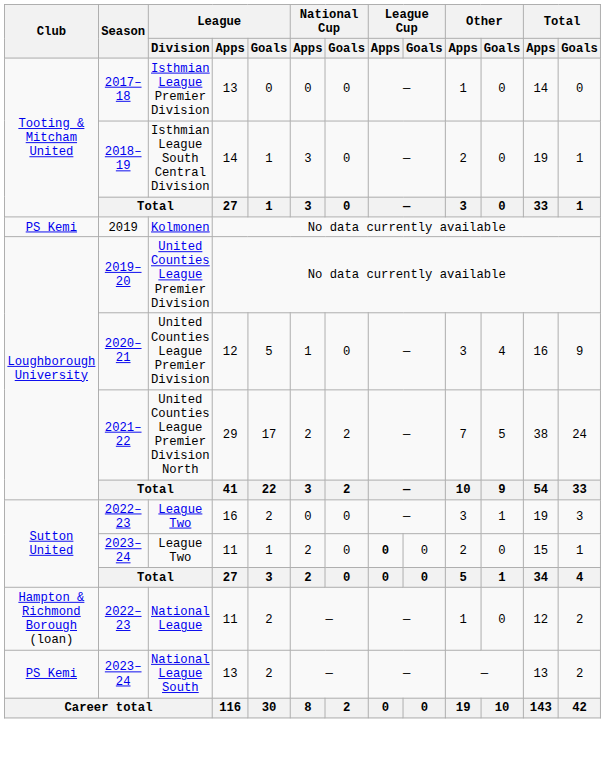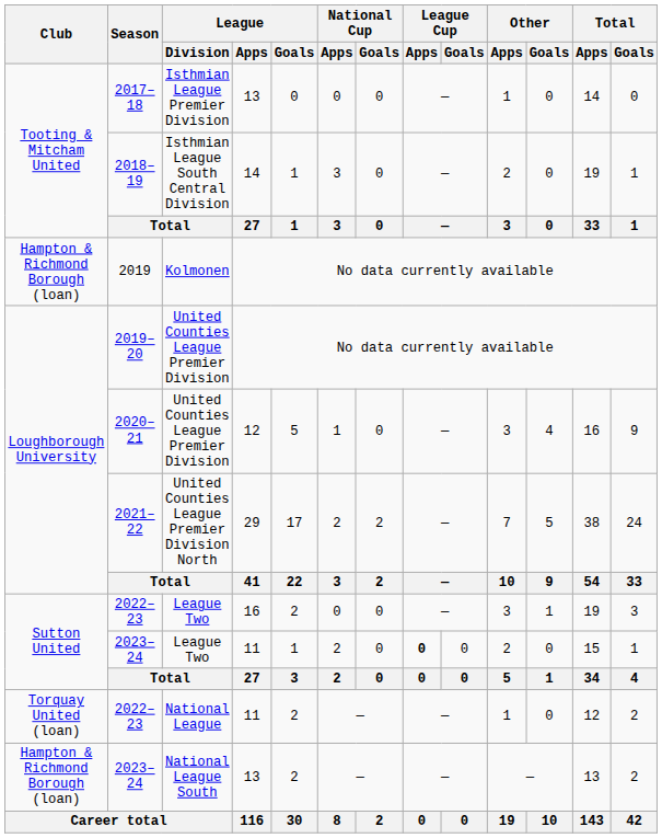 <table class="wikitable" style="text-align:center">
 <tr>
 <th rowspan="2">Club</th>
 <th rowspan="2">Season</th>
 <th colspan="3">League</th>
 <th colspan="2">National Cup</th>
 <th colspan="2">League Cup</th>
 <th colspan="2">Other</th>
 <th colspan="2">Total</th>
 </tr>
 <tr>
 <th>Division</th>
 <th>Apps</th>
 <th>Goals</th>
 <th>Apps</th>
 <th>Goals</th>
 <th>Apps</th>
 <th>Goals</th>
 <th>Apps</th>
 <th>Goals</th>
 <th>Apps</th>
 <th>Goals</th>
 </tr>
 <tr>
 <td rowspan="3"><a href='#'>Tooting & Mitcham United</a></td>
 <td><a href='#'>2017–18</a></td>
 <td><a href='#'>Isthmian League</a> Premier Division</td>
 <td>13</td>
 <td>0</td>
 <td>0</td>
 <td>0</td>
 <td colspan="2">—</td>
 <td>1</td>
 <td>0</td>
 <td>14</td>
 <td>0</td>
 </tr>
 <tr>
 <td><a href='#'>2018–19</a></td>
 <td>Isthmian League South Central Division</td>
 <td>14</td>
 <td>1</td>
 <td>3</td>
 <td>0</td>
 <td colspan="2">—</td>
 <td>2</td>
 <td>0</td>
 <td>19</td>
 <td>1</td>
 </tr>
 <tr>
 <th colspan="2">Total</th>
 <th>27</th>
 <th>1</th>
 <th>3</th>
 <th>0</th>
 <th colspan="2">—</th>
 <th>3</th>
 <th>0</th>
 <th>33</th>
 <th>1</th>
 </tr>
 <tr>
-<td><a href='#'>PS Kemi</a></td>
+<td><a href='#'>Hampton & Richmond Borough</a> (loan)</td>
 <td>2019</td>
 <td><a href='#'>Kolmonen</a></td>
 <td colspan="10">No data currently available</td>
 </tr>
 <tr>
 <td rowspan="4"><a href='#'>Loughborough University</a></td>
 <td><a href='#'>2019–20</a></td>
 <td><a href='#'>United Counties League</a> Premier Division</td>
 <td colspan="10">No data currently available</td>
 </tr>
 <tr>
 <td><a href='#'>2020–21</a></td>
 <td>United Counties League Premier Division</td>
 <td>12</td>
 <td>5</td>
 <td>1</td>
 <td>0</td>
 <td colspan="2">—</td>
 <td>3</td>
 <td>4</td>
 <td>16</td>
 <td>9</td>
 </tr>
 <tr>
 <td><a href='#'>2021–22</a></td>
 <td>United Counties League Premier Division North</td>
 <td>29</td>
 <td>17</td>
 <td>2</td>
 <td>2</td>
 <td colspan="2">—</td>
 <td>7</td>
 <td>5</td>
 <td>38</td>
 <td>24</td>
 </tr>
 <tr>
 <th colspan="2">Total</th>
 <th>41</th>
 <th>22</th>
 <th>3</th>
 <th>2</th>
 <th colspan="2">—</th>
 <th>10</th>
 <th>9</th>
 <th>54</th>
 <th>33</th>
 </tr>
 <tr>
 <td rowspan="3"><a href='#'>Sutton United</a></td>
 <td><a href='#'>2022–23</a></td>
 <td><a href='#'>League Two</a></td>
 <td>16</td>
 <td>2</td>
 <td>0</td>
 <td>0</td>
 <td colspan="2">—</td>
 <td>3</td>
 <td>1</td>
 <td>19</td>
 <td>3</td>
 </tr>
 <tr>
 <td><a href='#'>2023–24</a></td>
 <td>League Two</td>
 <td>11</td>
 <td>1</td>
 <td>2</td>
 <td>0</td>
 <td><strong>0</strong></td>
 <td>0</td>
 <td>2</td>
 <td>0</td>
 <td>15</td>
 <td>1</td>
 </tr>
 <tr>
 <th colspan="2">Total</th>
 <th>27</th>
 <th>3</th>
 <th>2</th>
 <th>0</th>
 <th>0</th>
 <th>0</th>
 <th>5</th>
 <th>1</th>
 <th>34</th>
 <th>4</th>
 </tr>
 <tr>
-<td><a href='#'>Hampton & Richmond Borough</a> (loan)</td>
+<td><a href='#'>Torquay United</a> (loan)</td>
 <td><a href='#'>2022–23</a></td>
 <td><a href='#'>National League</a></td>
 <td>11</td>
 <td>2</td>
 <td colspan="2">—</td>
 <td colspan="2">—</td>
 <td>1</td>
 <td>0</td>
 <td>12</td>
 <td>2</td>
 </tr>
 <tr>
-<td><a href='#'>PS Kemi</a></td>
+<td><a href='#'>Hampton & Richmond Borough</a> (loan)</td>
 <td><a href='#'>2023–24</a></td>
 <td><a href='#'>National League South</a></td>
 <td>13</td>
 <td>2</td>
 <td colspan="2">—</td>
 <td colspan="2">—</td>
 <td colspan="2">—</td>
 <td>13</td>
 <td>2</td>
 </tr>
 <tr>
 <th colspan=3>Career total</th>
 <th>116</th>
 <th>30</th>
 <th>8</th>
 <th>2</th>
 <th>0</th>
 <th>0</th>
 <th>19</th>
 <th>10</th>
 <th>143</th>
 <th>42</th>
 </tr>
 </table>
